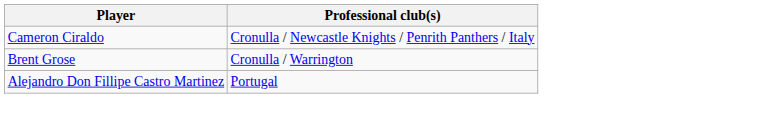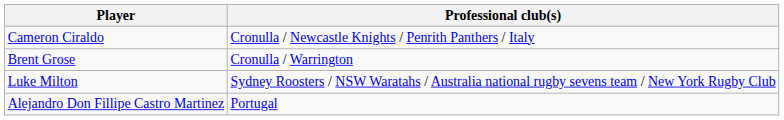 <table class="wikitable" style="text-align:center;">
 <tr>
 <th>Player<br></th>
 <th>Professional club(s)<br></th>
 </tr>
 <tr>
 <td style="text-align:left"><a href='#'>Cameron Ciraldo</a></td>
 <td style="text-align:left"><a href='#'>Cronulla</a> / <a href='#'>Newcastle Knights</a> / <a href='#'>Penrith Panthers</a> /  <a href='#'>Italy</a></td>
 </tr>
 <tr>
 <td style="text-align:left"><a href='#'>Brent Grose</a></td>
 <td style="text-align:left"><a href='#'>Cronulla</a> / <a href='#'>Warrington</a></td>
 </tr>
 <tr>
+<td style="text-align:left"><a href='#'>Luke Milton</a></td>
+<td style="text-align:left"><a href='#'>Sydney Roosters</a> / <a href='#'>NSW Waratahs</a> / <a href='#'>Australia national rugby sevens team</a> / <a href='#'>New York Rugby Club</a></td>
+</tr>
+<tr>
 <td style="text-align:left"><a href='#'>Alejandro Don Fillipe Castro Martinez</a></td>
 <td style="text-align:left"> <a href='#'>Portugal</a></td>
 </tr>
 </table>
